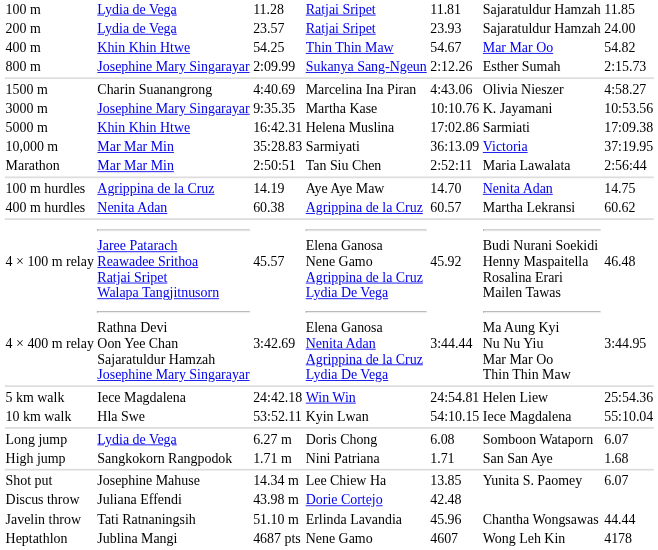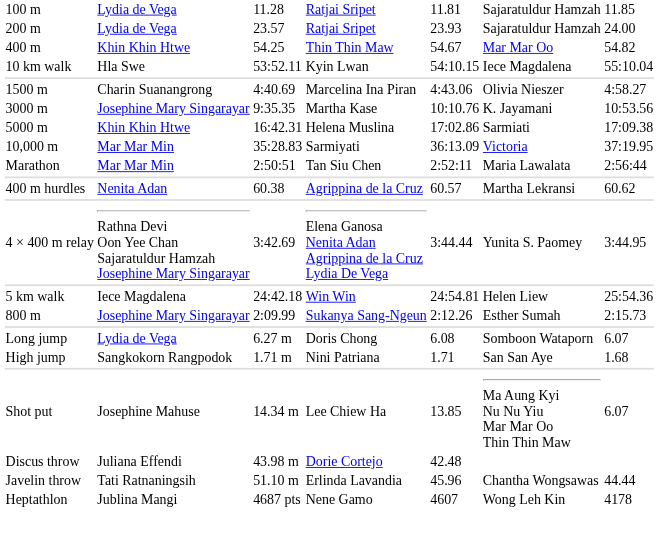 <table>
 <tr>
 <td>100 m</td>
 <td> <a href='#'>Lydia de Vega</a></td>
 <td>11.28 </td>
 <td> <a href='#'>Ratjai Sripet</a></td>
 <td>11.81</td>
 <td> Sajaratuldur Hamzah</td>
 <td>11.85</td>
 </tr>
 <tr>
 <td>200 m</td>
 <td> <a href='#'>Lydia de Vega</a></td>
 <td>23.57</td>
 <td> <a href='#'>Ratjai Sripet</a></td>
 <td>23.93</td>
 <td> Sajaratuldur Hamzah</td>
 <td>24.00</td>
 </tr>
 <tr>
 <td>400 m</td>
 <td> <a href='#'>Khin Khin Htwe</a></td>
 <td>54.25</td>
 <td> <a href='#'>Thin Thin Maw</a></td>
 <td>54.67</td>
 <td> <a href='#'>Mar Mar Oo</a></td>
 <td>54.82</td>
 </tr>
 <tr>
-<td>800 m</td>
-<td> <a href='#'>Josephine Mary Singarayar</a></td>
-<td>2:09.99</td>
-<td> <a href='#'>Sukanya Sang-Ngeun</a></td>
-<td>2:12.26</td>
-<td> Esther Sumah</td>
-<td>2:15.73</td>
+<td>10 km walk</td>
+<td> Hla Swe</td>
+<td>53:52.11</td>
+<td> Kyin Lwan</td>
+<td>54:10.15</td>
+<td> Iece Magdalena</td>
+<td>55:10.04</td>
 </tr>
 <tr bgcolor=#DDDDDD>
 <td colspan=7></td>
 </tr>
 <tr>
 <td>1500 m</td>
 <td> Charin Suanangrong</td>
 <td>4:40.69</td>
 <td> Marcelina Ina Piran</td>
 <td>4:43.06</td>
 <td> Olivia Nieszer</td>
 <td>4:58.27</td>
 </tr>
 <tr>
 <td>3000 m</td>
 <td> <a href='#'>Josephine Mary Singarayar</a></td>
 <td>9:35.35</td>
 <td> Martha Kase</td>
 <td>10:10.76</td>
 <td> K. Jayamani</td>
 <td>10:53.56</td>
 </tr>
 <tr>
 <td>5000 m</td>
 <td> <a href='#'>Khin Khin Htwe</a></td>
 <td>16:42.31</td>
 <td> Helena Muslina</td>
 <td>17:02.86</td>
 <td> Sarmiati</td>
 <td>17:09.38</td>
 </tr>
 <tr>
 <td>10,000 m</td>
 <td> <a href='#'>Mar Mar Min</a></td>
 <td>35:28.83</td>
 <td> Sarmiyati</td>
 <td>36:13.09</td>
 <td> <a href='#'>Victoria</a></td>
 <td>37:19.95</td>
 </tr>
 <tr>
 <td>Marathon</td>
 <td> <a href='#'>Mar Mar Min</a></td>
 <td>2:50:51</td>
 <td> Tan Siu Chen</td>
 <td>2:52:11</td>
 <td> Maria Lawalata</td>
 <td>2:56:44</td>
 </tr>
 <tr bgcolor=#DDDDDD>
 <td colspan=7></td>
 </tr>
 <tr>
-<td>100 m hurdles</td>
-<td> <a href='#'>Agrippina de la Cruz</a></td>
-<td>14.19</td>
-<td> Aye Aye Maw</td>
-<td>14.70</td>
-<td> <a href='#'>Nenita Adan</a></td>
-<td>14.75</td>
-</tr>
-<tr>
 <td>400 m hurdles</td>
 <td> <a href='#'>Nenita Adan</a></td>
 <td>60.38</td>
 <td> <a href='#'>Agrippina de la Cruz</a></td>
 <td>60.57</td>
 <td> Martha Lekransi</td>
 <td>60.62</td>
 </tr>
 <tr bgcolor=#DDDDDD>
 <td colspan=7></td>
 </tr>
 <tr>
-<td>4 × 100 m relay</td>
-<td> <hr> <a href='#'>Jaree Patarach</a><br><a href='#'>Reawadee Srithoa</a><br><a href='#'>Ratjai Sripet</a><br><a href='#'>Walapa Tangjitnusorn</a></td>
-<td>45.57</td>
-<td> <hr> Elena Ganosa<br>Nene Gamo<br><a href='#'>Agrippina de la Cruz</a><br><a href='#'>Lydia De Vega</a></td>
-<td>45.92</td>
-<td> <hr> Budi Nurani Soekidi<br>Henny Maspaitella<br>Rosalina Erari<br>Mailen Tawas</td>
-<td>46.48</td>
-</tr>
-<tr>
 <td>4 × 400 m relay</td>
 <td> <hr> Rathna Devi<br>Oon Yee Chan<br>Sajaratuldur Hamzah<br><a href='#'>Josephine Mary Singarayar</a></td>
 <td>3:42.69</td>
 <td> <hr> Elena Ganosa<br><a href='#'>Nenita Adan</a><br><a href='#'>Agrippina de la Cruz</a><br><a href='#'>Lydia De Vega</a></td>
 <td>3:44.44</td>
-<td> <hr> Ma Aung Kyi<br>Nu Nu Yiu<br>Mar Mar Oo<br>Thin Thin Maw</td>
+<td> Yunita S. Paomey</td>
 <td>3:44.95</td>
 </tr>
 <tr bgcolor=#DDDDDD>
 <td colspan=7></td>
 </tr>
 <tr>
 <td>5 km walk</td>
 <td> Iece Magdalena</td>
 <td>24:42.18</td>
 <td> <a href='#'>Win Win</a></td>
 <td>24:54.81</td>
 <td> Helen Liew</td>
 <td>25:54.36</td>
 </tr>
 <tr>
-<td>10 km walk</td>
-<td> Hla Swe</td>
-<td>53:52.11</td>
-<td> Kyin Lwan</td>
-<td>54:10.15</td>
-<td> Iece Magdalena</td>
-<td>55:10.04</td>
+<td>800 m</td>
+<td> <a href='#'>Josephine Mary Singarayar</a></td>
+<td>2:09.99</td>
+<td> <a href='#'>Sukanya Sang-Ngeun</a></td>
+<td>2:12.26</td>
+<td> Esther Sumah</td>
+<td>2:15.73</td>
 </tr>
 <tr bgcolor=#DDDDDD>
 <td colspan=7></td>
 </tr>
 <tr>
 <td>Long jump</td>
 <td> <a href='#'>Lydia de Vega</a></td>
 <td>6.27 m </td>
 <td> Doris Chong</td>
 <td>6.08</td>
 <td> Somboon Wataporn</td>
 <td>6.07</td>
 </tr>
 <tr>
 <td>High jump</td>
 <td> Sangkokorn Rangpodok</td>
 <td>1.71 m</td>
 <td> Nini Patriana</td>
 <td>1.71</td>
 <td> San San Aye</td>
 <td>1.68</td>
 </tr>
 <tr bgcolor=#DDDDDD>
 <td colspan=7></td>
 </tr>
 <tr>
 <td>Shot put</td>
 <td> Josephine Mahuse</td>
 <td>14.34 m</td>
 <td> Lee Chiew Ha</td>
 <td>13.85</td>
-<td> Yunita S. Paomey</td>
+<td> <hr> Ma Aung Kyi<br>Nu Nu Yiu<br>Mar Mar Oo<br>Thin Thin Maw</td>
 <td>6.07</td>
 </tr>
 <tr>
 <td>Discus throw</td>
 <td> Juliana Effendi</td>
 <td>43.98 m</td>
 <td> <a href='#'>Dorie Cortejo</a></td>
 <td>42.48</td>
 <td></td>
 <td></td>
 </tr>
 <tr>
 <td>Javelin throw</td>
 <td> Tati Ratnaningsih</td>
 <td>51.10 m</td>
 <td> Erlinda Lavandia</td>
 <td>45.96</td>
 <td> Chantha Wongsawas</td>
 <td>44.44</td>
 </tr>
 <tr>
 <td>Heptathlon</td>
 <td> Jublina Mangi</td>
 <td>4687 pts</td>
 <td> Nene Gamo</td>
 <td>4607</td>
 <td> Wong Leh Kin</td>
 <td>4178</td>
 </tr>
 </table>
